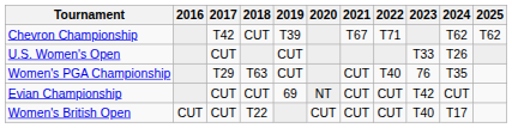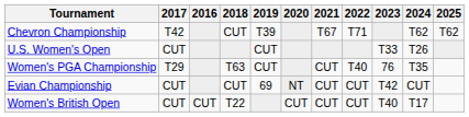 <table class="wikitable" style="font-size:95%;text-align:center;">
 <tr>
 <th>Tournament</th>
+<th>2017</th>
 <th>2016</th>
-<th>2017</th>
 <th>2018</th>
 <th>2019</th>
 <th>2020</th>
 <th>2021</th>
 <th>2022</th>
 <th>2023</th>
 <th>2024</th>
 <th>2025</th>
 </tr>
 <tr>
 <td align=left><a href='#'>Chevron Championship</a></td>
+<td>T42</td>
 <td style="background:#eeeeee;"></td>
-<td>T42</td>
 <td>CUT</td>
 <td>T39</td>
 <td style="background:#eeeeee;"></td>
 <td>T67</td>
 <td>T71</td>
 <td style="background:#eeeeee;"></td>
 <td>T62</td>
 <td>T62</td>
 </tr>
 <tr>
 <td align=left><a href='#'>U.S. Women's Open</a></td>
+<td>CUT</td>
 <td style="background:#eeeeee;"></td>
-<td>CUT</td>
 <td style="background:#eeeeee;"></td>
 <td>CUT</td>
 <td style="background:#eeeeee;"></td>
 <td style="background:#eeeeee;"></td>
 <td style="background:#eeeeee;"></td>
 <td>T33</td>
 <td>T26</td>
 <td style="background:#eeeeee;"></td>
 </tr>
 <tr>
 <td align=left><a href='#'>Women's PGA Championship</a></td>
+<td>T29</td>
 <td style="background:#eeeeee;"></td>
-<td>T29</td>
 <td>T63</td>
 <td>CUT</td>
 <td style="background:#eeeeee;"></td>
 <td>CUT</td>
 <td>T40</td>
 <td>76</td>
 <td>T35</td>
 <td></td>
 </tr>
 <tr>
 <td align=left><a href='#'>Evian Championship</a></td>
+<td>CUT</td>
 <td style="background:#eeeeee;"></td>
-<td>CUT</td>
 <td>CUT</td>
 <td>69</td>
 <td style="background:#eeeeee;">NT</td>
 <td>CUT</td>
 <td>CUT</td>
 <td>T42</td>
 <td>CUT</td>
 <td></td>
 </tr>
 <tr>
 <td align=left><a href='#'>Women's British Open</a></td>
 <td>CUT</td>
 <td>CUT</td>
 <td>T22</td>
 <td style="background:#eeeeee;"></td>
 <td>CUT</td>
 <td>CUT</td>
 <td>CUT</td>
 <td>T40</td>
 <td>T17</td>
 <td></td>
 </tr>
 </table>
